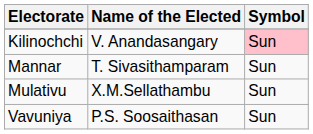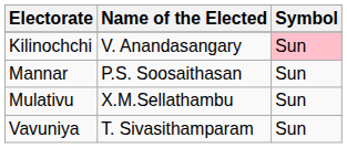 <table class="wikitable" border="1">
 <tr>
 <th>Electorate</th>
 <th>Name of the Elected</th>
 <th>Symbol</th>
 </tr>
 <tr>
 </tr>
 <tr>
 <td>Kilinochchi</td>
 <td>V. Anandasangary</td>
 <td style="background: pink;">Sun</td>
 </tr>
 <tr>
 <td>Mannar</td>
-<td>T. Sivasithamparam</td>
+<td>P.S. Soosaithasan</td>
 <td>Sun</td>
 </tr>
 <tr>
 <td>Mulativu</td>
 <td>X.M.Sellathambu</td>
 <td>Sun</td>
 </tr>
 <tr>
 <td>Vavuniya</td>
-<td>P.S. Soosaithasan</td>
+<td>T. Sivasithamparam</td>
 <td>Sun</td>
 </tr>
 </table>
